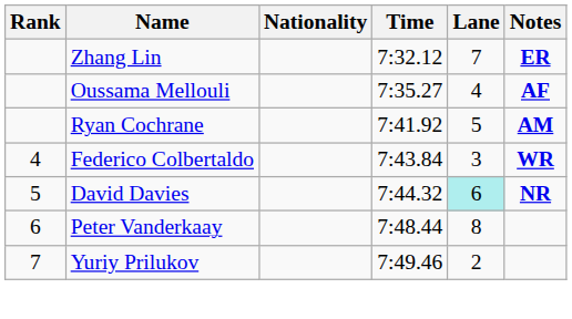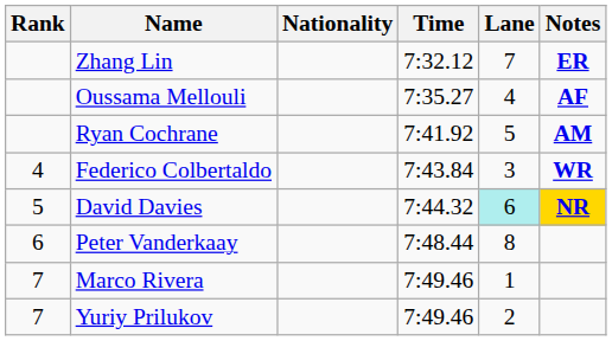 <table class="wikitable sortable" style="text-align:center">
 <tr>
 <th>Rank</th>
 <th>Name</th>
 <th>Nationality</th>
 <th>Time</th>
 <th>Lane</th>
 <th>Notes</th>
 </tr>
 <tr>
 <td></td>
 <td align="left"><a href='#'>Zhang Lin</a></td>
 <td align="left"></td>
 <td>7:32.12</td>
 <td>7</td>
 <td><strong><a href='#'>ER</a></strong></td>
 </tr>
 <tr>
 <td></td>
 <td align="left"><a href='#'>Oussama Mellouli</a></td>
 <td align="left"></td>
 <td>7:35.27</td>
 <td>4</td>
 <td><strong><a href='#'>AF</a></strong></td>
 </tr>
 <tr>
 <td></td>
 <td align="left"><a href='#'>Ryan Cochrane</a></td>
 <td align="left"></td>
 <td>7:41.92</td>
 <td>5</td>
 <td><strong><a href='#'>AM</a></strong></td>
 </tr>
 <tr>
 <td>4</td>
 <td align="left"><a href='#'>Federico Colbertaldo</a></td>
 <td align="left"></td>
 <td>7:43.84</td>
 <td>3</td>
 <td><strong><a href='#'>WR</a></strong></td>
 </tr>
 <tr>
 <td>5</td>
 <td align="left"><a href='#'>David Davies</a></td>
 <td align="left"></td>
 <td>7:44.32</td>
 <td style="background: paleturquoise;">6</td>
-<td><strong><a href='#'>NR</a></strong></td>
+<td style="background: gold;"><strong><a href='#'>NR</a></strong></td>
 </tr>
 <tr>
 <td>6</td>
 <td align="left"><a href='#'>Peter Vanderkaay</a></td>
 <td align="left"></td>
 <td>7:48.44</td>
 <td>8</td>
 <td></td>
 </tr>
 <tr>
 <td>7</td>
+<td align="left"><a href='#'>Marco Rivera</a></td>
+<td align="left"></td>
+<td>7:49.46</td>
+<td>1</td>
+<td></td>
+</tr>
+<tr>
+<td>7</td>
 <td align="left"><a href='#'>Yuriy Prilukov</a></td>
 <td align="left"></td>
 <td>7:49.46</td>
 <td>2</td>
 <td></td>
 </tr>
 </table>
